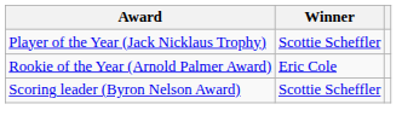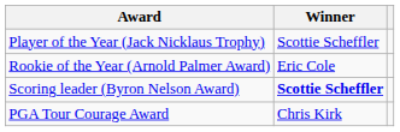 <table class="wikitable">
 <tr>
 <th>Award</th>
 <th>Winner</th>
 <th></th>
 </tr>
 <tr>
 <td><a href='#'>Player of the Year (Jack Nicklaus Trophy)</a></td>
 <td> <a href='#'>Scottie Scheffler</a></td>
 <td></td>
 </tr>
 <tr>
 <td><a href='#'>Rookie of the Year (Arnold Palmer Award)</a></td>
 <td> <a href='#'>Eric Cole</a></td>
 <td></td>
 </tr>
 <tr>
 <td><a href='#'>Scoring leader (Byron Nelson Award)</a></td>
-<td> <a href='#'>Scottie Scheffler</a></td>
+<td><strong> <a href='#'>Scottie Scheffler</a></strong></td>
+<td></td>
+</tr>
+<tr>
+<td><a href='#'>PGA Tour Courage Award</a></td>
+<td> <a href='#'>Chris Kirk</a></td>
 <td></td>
 </tr>
 </table>
